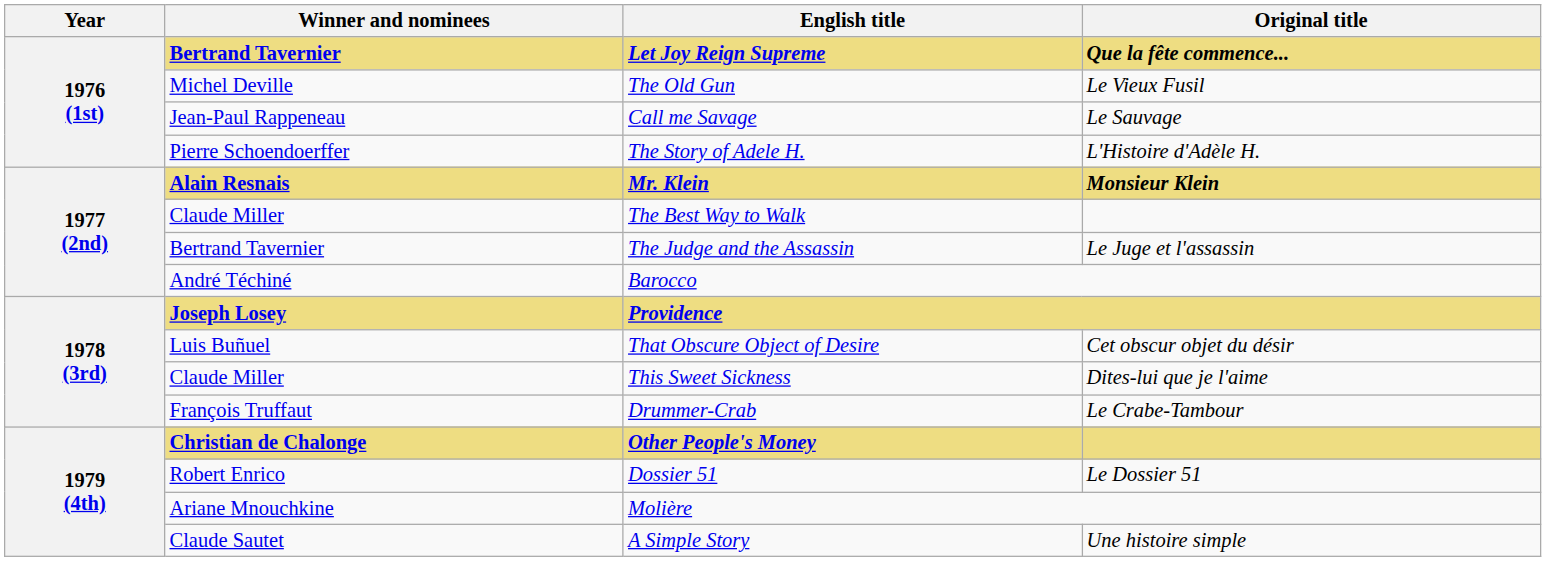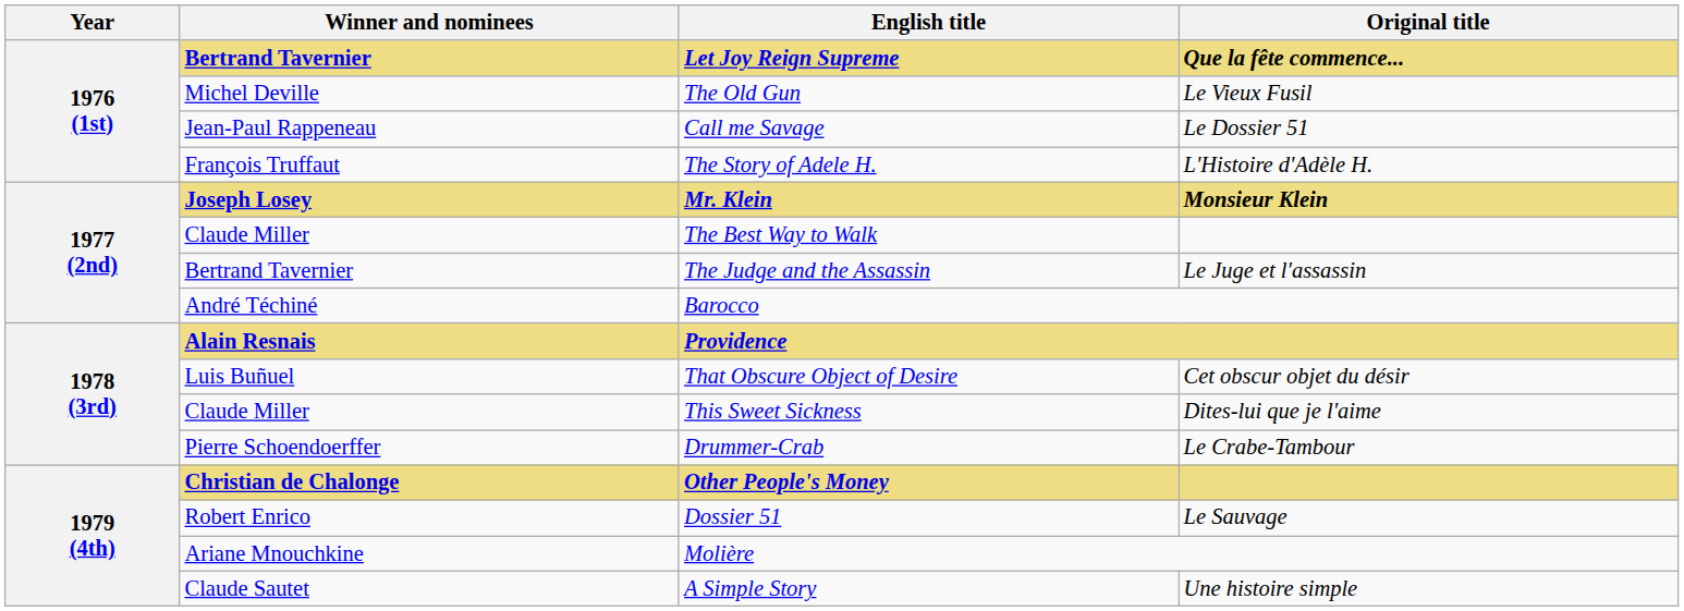 <table class="wikitable" width="95%" cellpadding="5">
 <tr>
 <th width="100">Year</th>
 <th width="300">Winner and nominees</th>
 <th width="300">English title</th>
 <th width="300">Original title</th>
 </tr>
 <tr>
 <th rowspan="4" style="text-align:center;">1976<br><a href='#'>(1st)</a></th>
 <td style="background:#eedd82;"><strong><a href='#'>Bertrand Tavernier</a></strong></td>
 <td style="background:#eedd82;"><strong><em><a href='#'>Let Joy Reign Supreme</a></em></strong></td>
 <td style="background:#eedd82;"><strong><em>Que la fête commence...</em></strong></td>
 </tr>
 <tr>
 <td><a href='#'>Michel Deville</a></td>
 <td><em><a href='#'>The Old Gun</a></em></td>
 <td><em>Le Vieux Fusil</em></td>
 </tr>
 <tr>
 <td><a href='#'>Jean-Paul Rappeneau</a></td>
 <td><em><a href='#'>Call me Savage</a></em></td>
-<td><em>Le Sauvage</em></td>
+<td><em>Le Dossier 51</em></td>
 </tr>
 <tr>
-<td><a href='#'>Pierre Schoendoerffer</a></td>
+<td><a href='#'>François Truffaut</a></td>
 <td><em><a href='#'>The Story of Adele H.</a></em></td>
 <td><em>L'Histoire d'Adèle H.</em></td>
 </tr>
 <tr>
 <th rowspan="4" style="text-align:center;">1977<br><a href='#'>(2nd)</a></th>
-<td style="background:#eedd82;"><strong><a href='#'>Alain Resnais</a></strong></td>
+<td style="background:#eedd82;"><strong><a href='#'>Joseph Losey</a></strong></td>
 <td style="background:#eedd82;"><strong><em><a href='#'>Mr. Klein</a></em></strong></td>
 <td style="background:#eedd82;"><strong><em>Monsieur Klein</em></strong></td>
 </tr>
 <tr>
 <td><a href='#'>Claude Miller</a></td>
 <td><em><a href='#'>The Best Way to Walk</a></em></td>
 <td></td>
 </tr>
 <tr>
 <td><a href='#'>Bertrand Tavernier</a></td>
 <td><em><a href='#'>The Judge and the Assassin</a></em></td>
 <td><em>Le Juge et l'assassin</em></td>
 </tr>
 <tr>
 <td><a href='#'>André Téchiné</a></td>
 <td colspan="2"><em><a href='#'>Barocco</a></em></td>
 </tr>
 <tr>
 <th rowspan="4" style="text-align:center;">1978<br><a href='#'>(3rd)</a></th>
-<td style="background:#eedd82;"><strong><a href='#'>Joseph Losey</a></strong></td>
+<td style="background:#eedd82;"><strong><a href='#'>Alain Resnais</a></strong></td>
 <td colspan="2" style="background:#eedd82;"><strong><em><a href='#'>Providence</a></em></strong></td>
 </tr>
 <tr>
 <td><a href='#'>Luis Buñuel</a></td>
 <td><em><a href='#'>That Obscure Object of Desire</a></em></td>
 <td><em>Cet obscur objet du désir</em></td>
 </tr>
 <tr>
 <td><a href='#'>Claude Miller</a></td>
 <td><em><a href='#'>This Sweet Sickness</a></em></td>
 <td><em>Dites-lui que je l'aime</em></td>
 </tr>
 <tr>
-<td><a href='#'>François Truffaut</a></td>
+<td><a href='#'>Pierre Schoendoerffer</a></td>
 <td><em><a href='#'>Drummer-Crab</a></em></td>
 <td><em>Le Crabe-Tambour</em></td>
 </tr>
 <tr>
 <th rowspan="4" style="text-align:center;">1979<br><a href='#'>(4th)</a></th>
 <td style="background:#eedd82;"><strong><a href='#'>Christian de Chalonge</a></strong></td>
 <td style="background:#eedd82;"><strong><em><a href='#'>Other People's Money</a></em></strong></td>
 <td style="background:#eedd82;"><strong></strong></td>
 </tr>
 <tr>
 <td><a href='#'>Robert Enrico</a></td>
 <td><em><a href='#'>Dossier 51</a></em></td>
-<td><em>Le Dossier 51</em></td>
+<td><em>Le Sauvage</em></td>
 </tr>
 <tr>
 <td><a href='#'>Ariane Mnouchkine</a></td>
 <td colspan="2"><em><a href='#'>Molière</a></em></td>
 </tr>
 <tr>
 <td><a href='#'>Claude Sautet</a></td>
 <td><em><a href='#'>A Simple Story</a></em></td>
 <td><em>Une histoire simple</em></td>
 </tr>
 </table>
